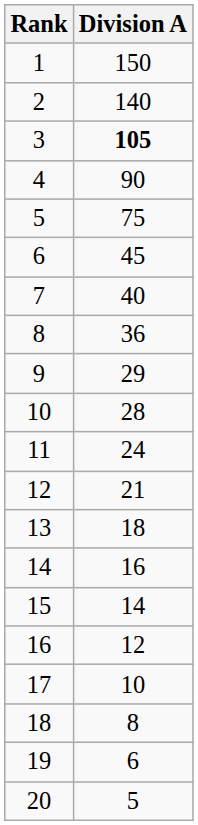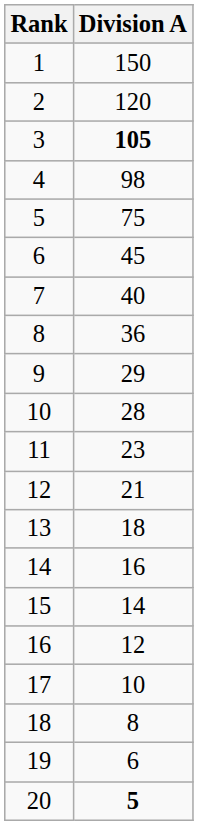 <table class="wikitable" border="1" style="text-align:center">
 <tr>
 <th>Rank</th>
 <th>Division A</th>
 </tr>
 <tr>
 <td>1</td>
 <td>150</td>
 </tr>
 <tr>
 <td>2</td>
-<td>140</td>
+<td>120</td>
 </tr>
 <tr>
 <td>3</td>
 <td><strong>105</strong></td>
 </tr>
 <tr>
 <td>4</td>
-<td>90</td>
+<td>98</td>
 </tr>
 <tr>
 <td>5</td>
 <td>75</td>
 </tr>
 <tr>
 <td>6</td>
 <td>45</td>
 </tr>
 <tr>
 <td>7</td>
 <td>40</td>
 </tr>
 <tr>
 <td>8</td>
 <td>36</td>
 </tr>
 <tr>
 <td>9</td>
 <td>29</td>
 </tr>
 <tr>
 <td>10</td>
 <td>28</td>
 </tr>
 <tr>
 <td>11</td>
-<td>24</td>
+<td>23</td>
 </tr>
 <tr>
 <td>12</td>
 <td>21</td>
 </tr>
 <tr>
 <td>13</td>
 <td>18</td>
 </tr>
 <tr>
 <td>14</td>
 <td>16</td>
 </tr>
 <tr>
 <td>15</td>
 <td>14</td>
 </tr>
 <tr>
 <td>16</td>
 <td>12</td>
 </tr>
 <tr>
 <td>17</td>
 <td>10</td>
 </tr>
 <tr>
 <td>18</td>
 <td>8</td>
 </tr>
 <tr>
 <td>19</td>
 <td>6</td>
 </tr>
 <tr>
 <td>20</td>
-<td>5</td>
+<td><strong>5</strong></td>
 </tr>
 </table>
